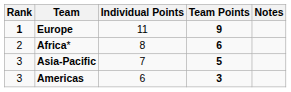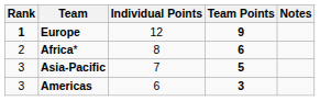 <table class="wikitable sortable" style="text-align:center">
 <tr>
 <th>Rank</th>
 <th>Team</th>
 <th>Individual Points</th>
 <th>Team Points</th>
 <th>Notes</th>
 </tr>
 <tr>
 <td><strong>1</strong></td>
 <td align="left"><strong>Europe</strong></td>
-<td>11</td>
+<td>12</td>
 <td><strong>9</strong></td>
 <td></td>
 </tr>
 <tr>
 <td>2</td>
 <td align="left"><strong>Africa</strong>*</td>
 <td>8</td>
 <td><strong>6</strong></td>
 <td></td>
 </tr>
 <tr>
 <td>3</td>
 <td align="left"><strong>Asia-Pacific</strong></td>
 <td>7</td>
 <td><strong>5</strong></td>
 <td></td>
 </tr>
 <tr>
 <td>3</td>
 <td align="left"><strong>Americas</strong></td>
 <td>6</td>
 <td><strong>3</strong></td>
 <td></td>
 </tr>
 </table>
